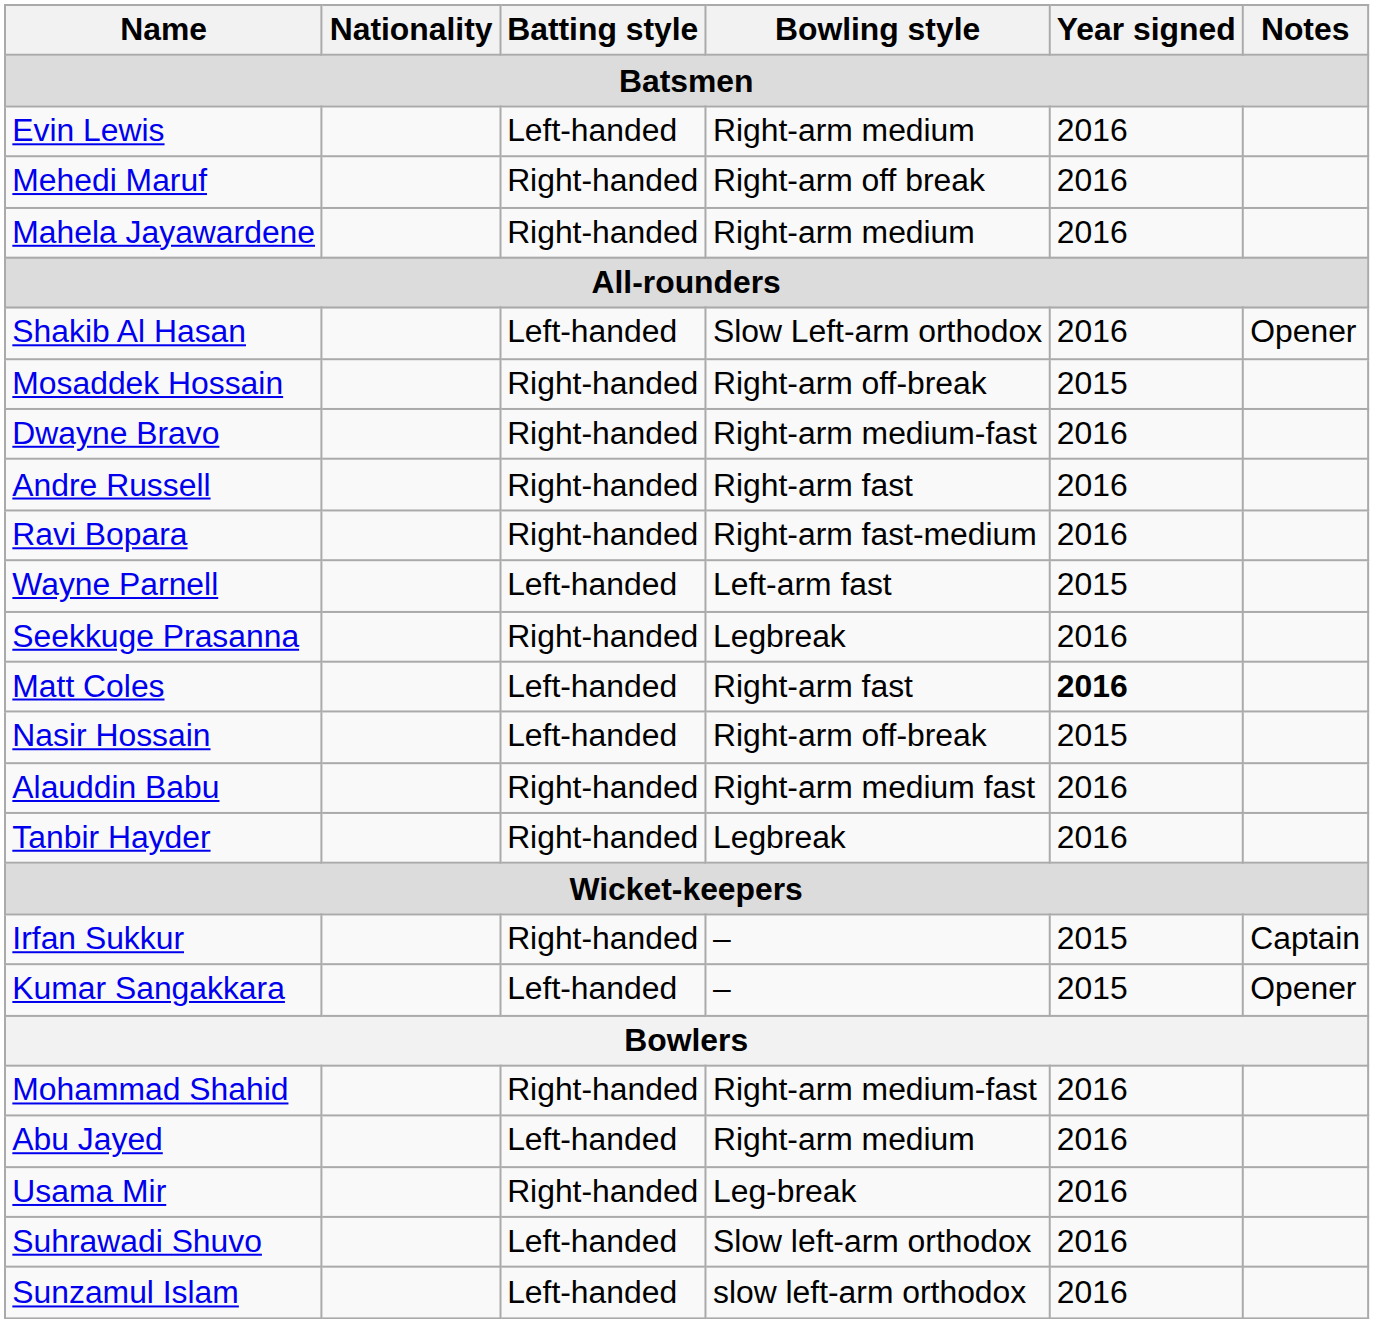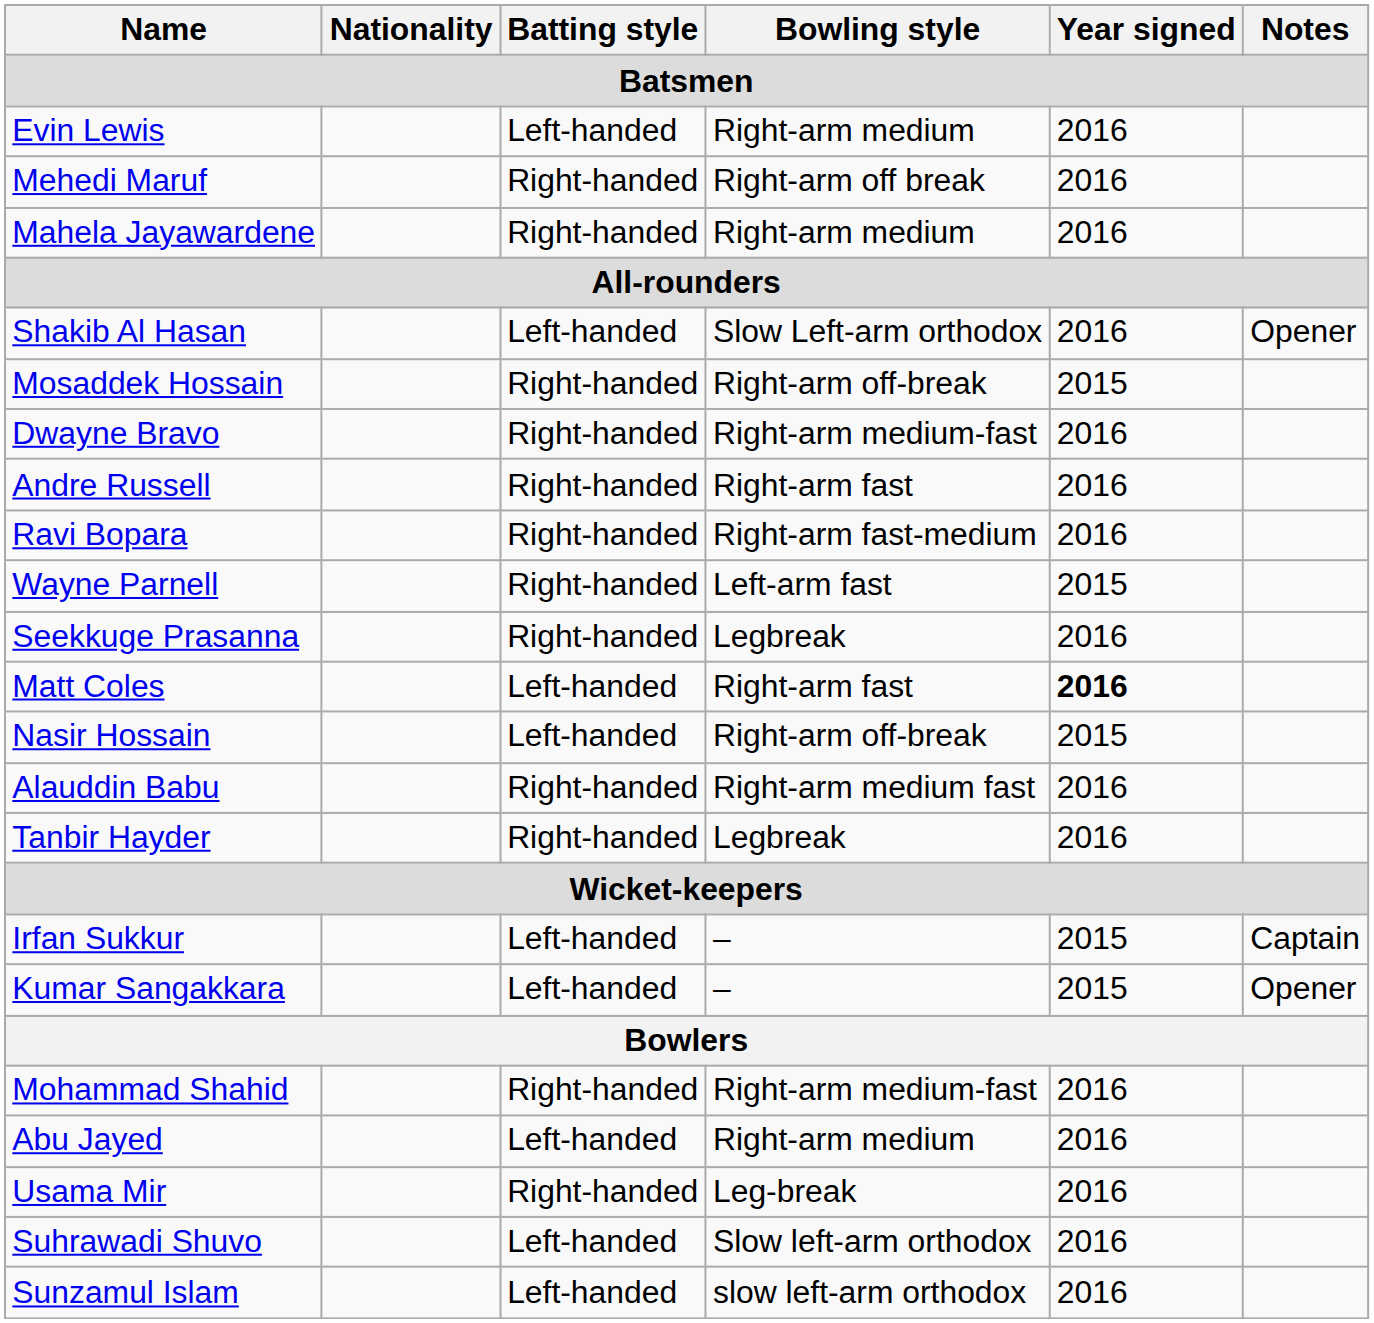 <table class="wikitable">
 <tr>
 <th>Name</th>
 <th>Nationality</th>
 <th>Batting style</th>
 <th>Bowling style</th>
 <th>Year signed</th>
 <th>Notes</th>
 </tr>
 <tr>
 <th colspan="7"  style="background:#dcdcdc; text-align:center;">Batsmen</th>
 </tr>
 <tr>
 <td><a href='#'>Evin Lewis</a></td>
 <td></td>
 <td>Left-handed</td>
 <td>Right-arm medium</td>
 <td>2016</td>
 <td></td>
 </tr>
 <tr>
 <td><a href='#'>Mehedi Maruf</a></td>
 <td></td>
 <td>Right-handed</td>
 <td>Right-arm off break</td>
 <td>2016</td>
 <td></td>
 </tr>
 <tr>
 <td><a href='#'>Mahela Jayawardene</a></td>
 <td></td>
 <td>Right-handed</td>
 <td>Right-arm medium</td>
 <td>2016</td>
 <td></td>
 </tr>
 <tr>
 <th colspan="7"  style="background:#dcdcdc; text-align:center;">All-rounders</th>
 </tr>
 <tr>
 <td><a href='#'>Shakib Al Hasan</a></td>
 <td></td>
 <td>Left-handed</td>
 <td>Slow Left-arm orthodox</td>
 <td>2016</td>
 <td>Opener</td>
 </tr>
 <tr>
 <td><a href='#'>Mosaddek Hossain</a></td>
 <td></td>
 <td>Right-handed</td>
 <td>Right-arm off-break</td>
 <td>2015</td>
 <td></td>
 </tr>
 <tr>
 <td><a href='#'>Dwayne Bravo</a></td>
 <td></td>
 <td>Right-handed</td>
 <td>Right-arm medium-fast</td>
 <td>2016</td>
 <td></td>
 </tr>
 <tr>
 <td><a href='#'>Andre Russell</a></td>
 <td></td>
 <td>Right-handed</td>
 <td>Right-arm fast</td>
 <td>2016</td>
 <td></td>
 </tr>
 <tr>
 <td><a href='#'>Ravi Bopara</a></td>
 <td></td>
 <td>Right-handed</td>
 <td>Right-arm fast-medium</td>
 <td>2016</td>
 <td></td>
 </tr>
 <tr>
 <td><a href='#'>Wayne Parnell</a></td>
 <td></td>
-<td>Left-handed</td>
+<td>Right-handed</td>
 <td>Left-arm fast</td>
 <td>2015</td>
 <td></td>
 </tr>
 <tr>
 <td><a href='#'>Seekkuge Prasanna</a></td>
 <td></td>
 <td>Right-handed</td>
 <td>Legbreak</td>
 <td>2016</td>
 <td></td>
 </tr>
 <tr>
 <td><a href='#'>Matt Coles</a></td>
 <td></td>
 <td>Left-handed</td>
 <td>Right-arm fast</td>
 <td><strong>2016</strong></td>
 <td></td>
 </tr>
 <tr>
 <td><a href='#'>Nasir Hossain</a></td>
 <td></td>
 <td>Left-handed</td>
 <td>Right-arm off-break</td>
 <td>2015</td>
 <td></td>
 </tr>
 <tr>
 <td><a href='#'>Alauddin Babu</a></td>
 <td></td>
 <td>Right-handed</td>
 <td>Right-arm medium fast</td>
 <td>2016</td>
 <td></td>
 </tr>
 <tr>
 <td><a href='#'>Tanbir Hayder</a></td>
 <td></td>
 <td>Right-handed</td>
 <td>Legbreak</td>
 <td>2016</td>
 <td></td>
 </tr>
 <tr>
 <th colspan="7"  style="background:#dcdcdc; text-align:center;">Wicket-keepers</th>
 </tr>
 <tr>
 <td><a href='#'>Irfan Sukkur</a></td>
 <td></td>
-<td>Right-handed</td>
+<td>Left-handed</td>
 <td>–</td>
 <td>2015</td>
 <td>Captain</td>
 </tr>
 <tr>
 <td><a href='#'>Kumar Sangakkara</a></td>
 <td></td>
 <td>Left-handed</td>
 <td>–</td>
 <td>2015</td>
 <td>Opener</td>
 </tr>
 <tr>
 <th colspan="7"  style="background#dcdcdc; text-align:center">Bowlers</th>
 </tr>
 <tr>
 <td><a href='#'>Mohammad Shahid</a></td>
 <td></td>
 <td>Right-handed</td>
 <td>Right-arm medium-fast</td>
 <td>2016</td>
 <td></td>
 </tr>
 <tr>
 <td><a href='#'>Abu Jayed</a></td>
 <td></td>
 <td>Left-handed</td>
 <td>Right-arm medium</td>
 <td>2016</td>
 <td></td>
 </tr>
 <tr>
 <td><a href='#'>Usama Mir</a></td>
 <td></td>
 <td>Right-handed</td>
 <td>Leg-break</td>
 <td>2016</td>
 <td></td>
 </tr>
 <tr>
 <td><a href='#'>Suhrawadi Shuvo</a></td>
 <td></td>
 <td>Left-handed</td>
 <td>Slow left-arm orthodox</td>
 <td>2016</td>
 <td></td>
 </tr>
 <tr>
 <td><a href='#'>Sunzamul Islam</a></td>
 <td></td>
 <td>Left-handed</td>
 <td>slow left-arm orthodox</td>
 <td>2016</td>
 <td></td>
 </tr>
 </table>
